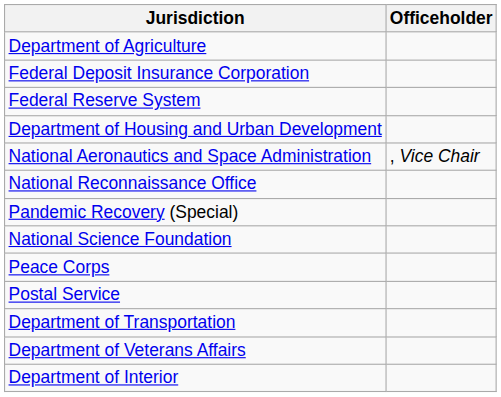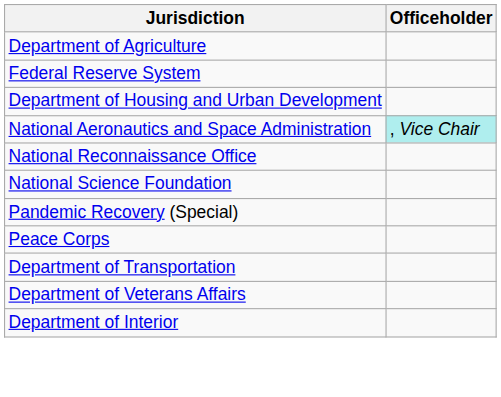 <table class="wikitable sortable">
 <tr style="vertical-align:bottom;">
 <th>Jurisdiction</th>
 <th>Officeholder</th>
 </tr>
 <tr>
 <td><a href='#'>Department of Agriculture</a></td>
-<td></td>
-</tr>
-<tr>
-<td><a href='#'>Federal Deposit Insurance Corporation</a></td>
 <td></td>
 </tr>
 <tr>
 <td><a href='#'>Federal Reserve System</a></td>
 <td></td>
 </tr>
 <tr>
 <td><a href='#'>Department of Housing and Urban Development</a></td>
 <td></td>
 </tr>
 <tr>
 <td><a href='#'>National Aeronautics and Space Administration</a></td>
-<td>, <em>Vice Chair</em></td>
+<td style="background: paleturquoise;">, <em>Vice Chair</em></td>
 </tr>
 <tr>
 <td><a href='#'>National Reconnaissance Office</a></td>
+<td></td>
+</tr>
+<tr>
+<td><a href='#'>National Science Foundation</a></td>
 <td></td>
 </tr>
 <tr>
 <td><a href='#'>Pandemic Recovery</a> (Special)</td>
 <td></td>
 </tr>
 <tr>
-<td><a href='#'>National Science Foundation</a></td>
-<td></td>
-</tr>
-<tr>
 <td><a href='#'>Peace Corps</a></td>
-<td></td>
-</tr>
-<tr>
-<td><a href='#'>Postal Service</a></td>
 <td></td>
 </tr>
 <tr>
 <td><a href='#'>Department of Transportation</a></td>
 <td></td>
 </tr>
 <tr>
 <td><a href='#'>Department of Veterans Affairs</a></td>
 <td></td>
 </tr>
 <tr>
 <td><a href='#'>Department of Interior</a></td>
 <td></td>
 </tr>
 </table>
